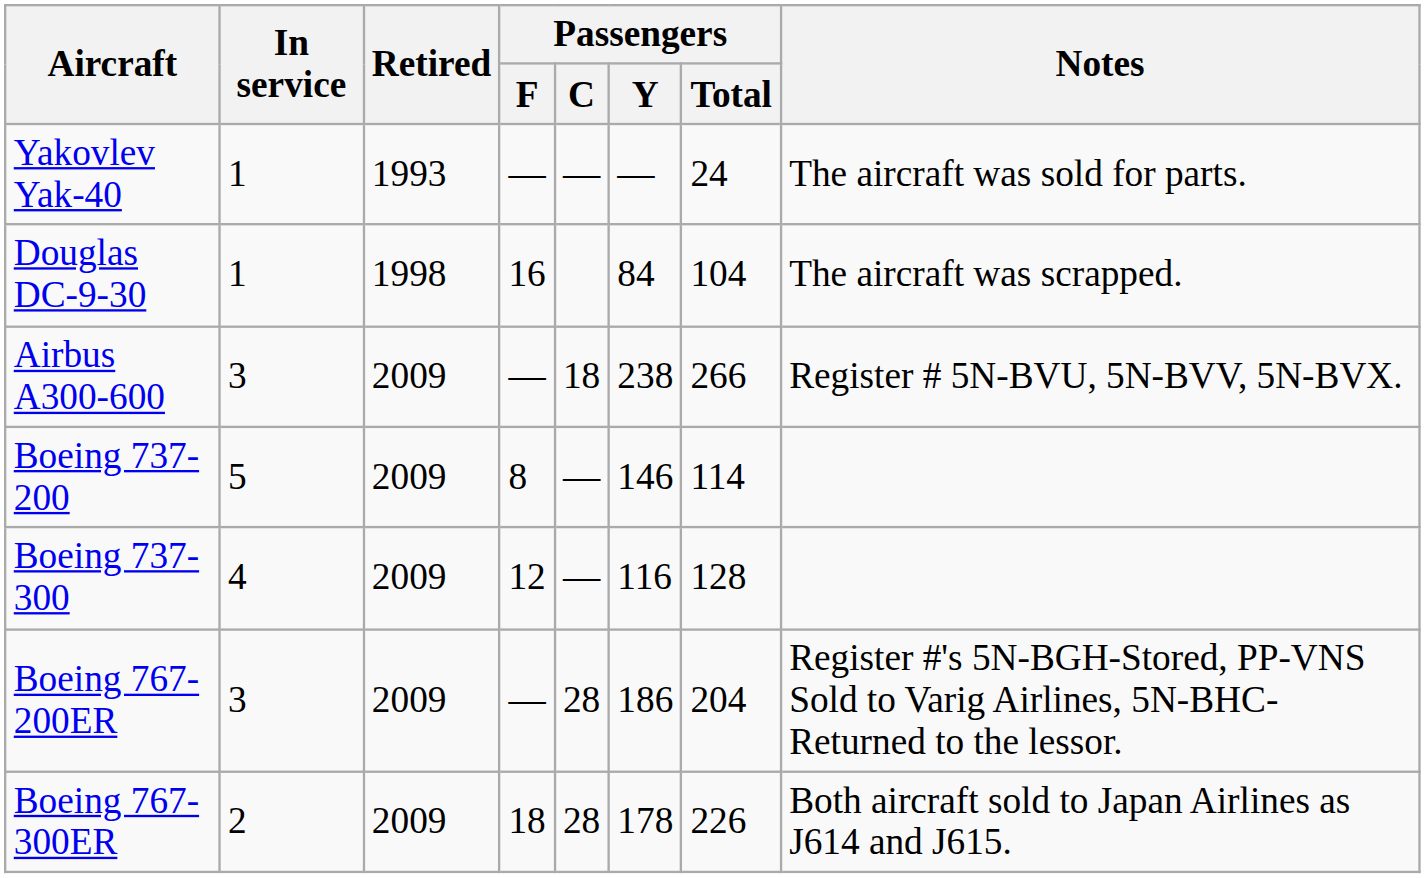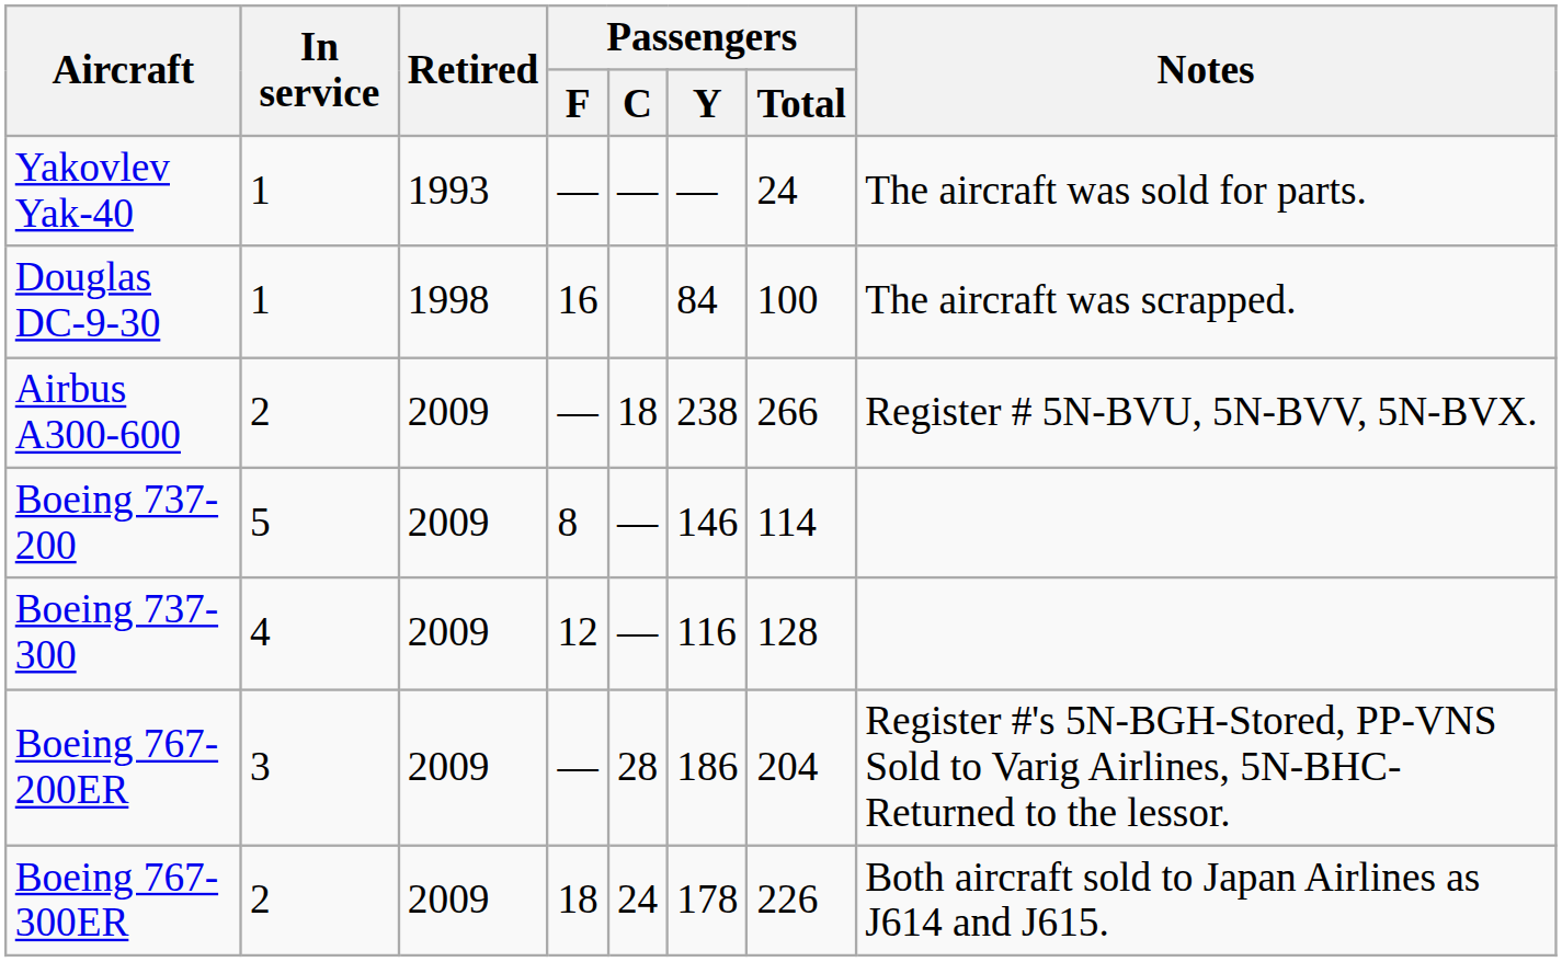 <table class="wikitable">
 <tr>
 <th rowspan="2">Aircraft</th>
 <th rowspan="2">In  service</th>
 <th rowspan="2">Retired</th>
 <th colspan="4">Passengers</th>
 <th rowspan="2">Notes</th>
 </tr>
 <tr>
 <th><abbr>F</abbr></th>
 <th><abbr>C</abbr></th>
 <th><abbr>Y</abbr></th>
 <th>Total</th>
 </tr>
 <tr>
 <td><a href='#'>Yakovlev Yak-40</a></td>
 <td>1</td>
 <td>1993</td>
 <td>—</td>
 <td>—</td>
 <td>—</td>
 <td>24</td>
 <td>The aircraft was sold for parts.</td>
 </tr>
 <tr>
 <td><a href='#'>Douglas DC-9-30</a></td>
 <td>1</td>
 <td>1998</td>
 <td>16</td>
 <td></td>
 <td>84</td>
-<td>104</td>
+<td>100</td>
 <td>The aircraft was scrapped.</td>
 </tr>
 <tr>
 <td><a href='#'>Airbus A300-600</a></td>
-<td>3</td>
+<td>2</td>
 <td>2009</td>
 <td>—</td>
 <td>18</td>
 <td>238</td>
 <td>266</td>
 <td>Register # 5N-BVU, 5N-BVV, 5N-BVX.</td>
 </tr>
 <tr>
 <td><a href='#'>Boeing 737-200</a></td>
 <td>5</td>
 <td>2009</td>
 <td>8</td>
 <td>—</td>
 <td>146</td>
 <td>114</td>
 <td></td>
 </tr>
 <tr>
 <td><a href='#'>Boeing 737-300</a></td>
 <td>4</td>
 <td>2009</td>
 <td>12</td>
 <td>—</td>
 <td>116</td>
 <td>128</td>
 <td></td>
 </tr>
 <tr>
 <td><a href='#'>Boeing 767-200ER</a></td>
 <td>3</td>
 <td>2009</td>
 <td>—</td>
 <td>28</td>
 <td>186</td>
 <td>204</td>
 <td>Register #'s 5N-BGH-Stored, PP-VNS Sold to Varig Airlines, 5N-BHC-Returned to the lessor.</td>
 </tr>
 <tr>
 <td><a href='#'>Boeing 767-300ER</a></td>
 <td>2</td>
 <td>2009</td>
 <td>18</td>
-<td>28</td>
+<td>24</td>
 <td>178</td>
 <td>226</td>
 <td>Both aircraft sold to Japan Airlines as J614 and J615.</td>
 </tr>
 </table>
